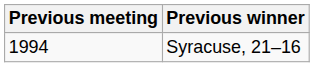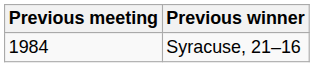 <table class="wikitable">
 <tr>
 <th>Previous meeting</th>
 <th>Previous winner</th>
 </tr>
 <tr>
-<td>1994</td>
+<td>1984</td>
 <td>Syracuse, 21–16</td>
 </tr>
 </table>
